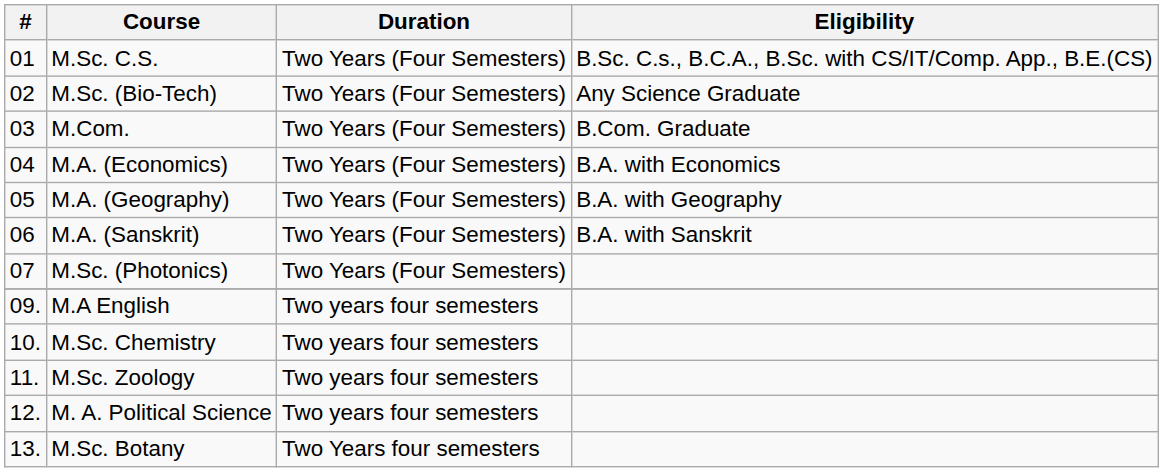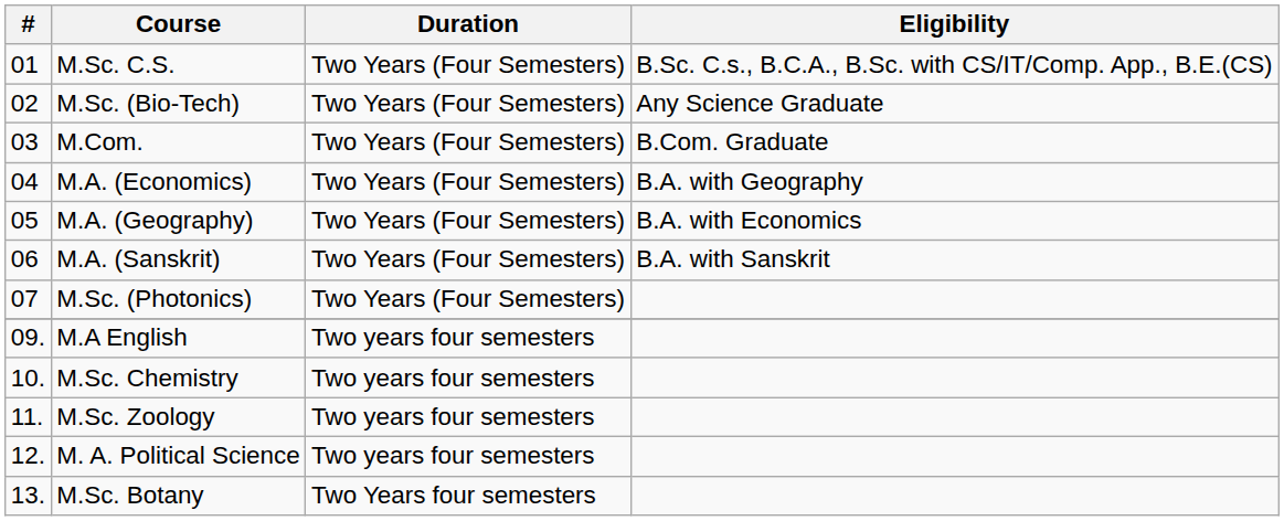 <table class="wikitable sortable">
 <tr>
 <th>#</th>
 <th>Course</th>
 <th>Duration</th>
 <th>Eligibility</th>
 </tr>
 <tr>
 <td>01</td>
 <td>M.Sc. C.S.</td>
 <td>Two Years (Four Semesters)</td>
 <td>B.Sc. C.s., B.C.A., B.Sc. with CS/IT/Comp. App., B.E.(CS)</td>
 </tr>
 <tr>
 <td>02</td>
 <td>M.Sc. (Bio-Tech)</td>
 <td>Two Years (Four Semesters)</td>
 <td>Any Science Graduate</td>
 </tr>
 <tr>
 <td>03</td>
 <td>M.Com.</td>
 <td>Two Years (Four Semesters)</td>
 <td>B.Com. Graduate</td>
 </tr>
 <tr>
 <td>04</td>
 <td>M.A. (Economics)</td>
 <td>Two Years (Four Semesters)</td>
-<td>B.A. with Economics</td>
+<td>B.A. with Geography</td>
 </tr>
 <tr>
 <td>05</td>
 <td>M.A. (Geography)</td>
 <td>Two Years (Four Semesters)</td>
-<td>B.A. with Geography</td>
+<td>B.A. with Economics</td>
 </tr>
 <tr>
 <td>06</td>
 <td>M.A. (Sanskrit)</td>
 <td>Two Years (Four Semesters)</td>
 <td>B.A. with Sanskrit</td>
 </tr>
 <tr>
 <td>07</td>
 <td>M.Sc. (Photonics)</td>
 <td>Two Years (Four Semesters)</td>
 <td></td>
 </tr>
 <tr>
 </tr>
 <tr 08 || M.A Political Science ||TWo years four semesters ||>
 </tr>
 <tr>
 <td>09.</td>
 <td>M.A English</td>
 <td>Two years four semesters</td>
 <td></td>
 </tr>
 <tr>
 <td>10.</td>
 <td>M.Sc. Chemistry</td>
 <td>Two years four semesters</td>
 <td></td>
 </tr>
 <tr>
 <td>11.</td>
 <td>M.Sc. Zoology</td>
 <td>Two years four semesters</td>
 <td></td>
 </tr>
 <tr>
 <td>12.</td>
 <td>M. A. Political Science</td>
 <td>Two years four semesters</td>
 <td></td>
 </tr>
 <tr>
 <td>13.</td>
 <td>M.Sc. Botany</td>
 <td>Two Years four semesters</td>
 <td></td>
 </tr>
 </table>
